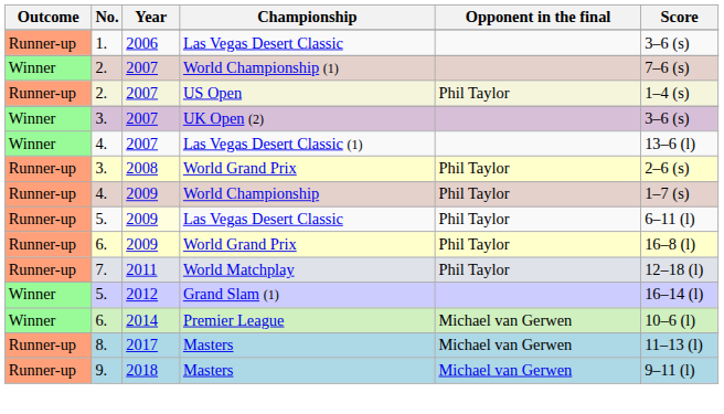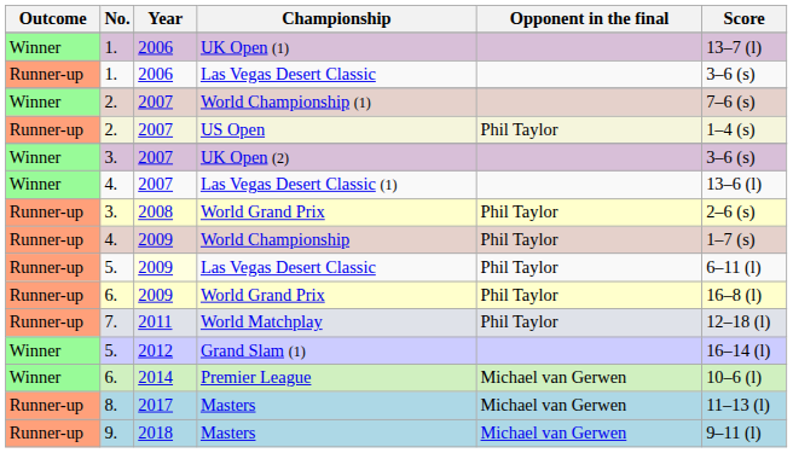 <table class="sortable wikitable">
 <tr>
 <th width="80">Outcome</th>
 <th width="20">No.</th>
 <th width="50">Year</th>
 <th style="width:250px;">Championship</th>
 <th style="width:200px;">Opponent in the final</th>
 <th width="70">Score</th>
 </tr>
 <tr>
+</tr>
+<tr style="background:thistle">
+<td style="background:#98FB98">Winner</td>
+<td>1.</td>
+<td><a href='#'>2006</a></td>
+<td><a href='#'>UK Open</a> <small>(1)</small></td>
+<td> </td>
+<td>13–7 (l)</td>
 </tr>
 <tr>
 <td style="background:#ffa07a;">Runner-up</td>
 <td>1.</td>
 <td><a href='#'>2006</a></td>
 <td><a href='#'>Las Vegas Desert Classic</a></td>
 <td> </td>
 <td>3–6 (s)</td>
 </tr>
 <tr>
 </tr>
 <tr style="background:#e5d1cb;">
 <td style="background:#98FB98">Winner</td>
 <td>2.</td>
 <td><a href='#'>2007</a></td>
 <td><a href='#'>World Championship</a> <small>(1)</small></td>
 <td> </td>
 <td>7–6 (s)</td>
 </tr>
 <tr bgcolor="beige">
 <td style="background:#ffa07a;">Runner-up</td>
 <td>2.</td>
 <td><a href='#'>2007</a></td>
 <td><a href='#'>US Open</a></td>
 <td> Phil Taylor</td>
 <td>1–4 (s)</td>
 </tr>
 <tr>
 </tr>
 <tr style="background:thistle">
 <td style="background:#98FB98">Winner</td>
 <td>3.</td>
 <td><a href='#'>2007</a></td>
 <td><a href='#'>UK Open</a> <small>(2)</small></td>
 <td> </td>
 <td>3–6 (s)</td>
 </tr>
 <tr>
 <td style="background:#98FB98">Winner</td>
 <td>4.</td>
 <td><a href='#'>2007</a></td>
 <td><a href='#'>Las Vegas Desert Classic</a> <small>(1)</small></td>
 <td> </td>
 <td>13–6 (l)</td>
 </tr>
 <tr style="background:#ffc;">
 <td style="background:#ffa07a;">Runner-up</td>
 <td>3.</td>
 <td><a href='#'>2008</a></td>
 <td><a href='#'>World Grand Prix</a></td>
 <td> Phil Taylor</td>
 <td>2–6 (s)</td>
 </tr>
 <tr style="background:#e5d1cb;">
 <td style="background:#ffa07a;">Runner-up</td>
 <td>4.</td>
 <td><a href='#'>2009</a></td>
 <td><a href='#'>World Championship</a></td>
 <td> Phil Taylor</td>
 <td>1–7 (s)</td>
 </tr>
 <tr>
 <td style="background:#ffa07a;">Runner-up</td>
 <td>5.</td>
 <td style="background: lightyellow;"><a href='#'>2009</a></td>
 <td><a href='#'>Las Vegas Desert Classic</a></td>
 <td> Phil Taylor</td>
 <td>6–11 (l)</td>
 </tr>
 <tr style="background:#ffc;">
 <td style="background:#ffa07a;">Runner-up</td>
 <td>6.</td>
 <td><a href='#'>2009</a></td>
 <td><a href='#'>World Grand Prix</a></td>
 <td> Phil Taylor</td>
 <td>16–8 (l)</td>
 </tr>
 <tr style="background:#dfe2e9;">
 <td style="background:#ffa07a;">Runner-up</td>
 <td>7.</td>
 <td><a href='#'>2011</a></td>
 <td><a href='#'>World Matchplay</a></td>
 <td> Phil Taylor</td>
 <td>12–18 (l)</td>
 </tr>
 <tr style="background:#ccf;">
 <td style="background:#98FB98">Winner</td>
 <td>5.</td>
 <td><a href='#'>2012</a></td>
 <td><a href='#'>Grand Slam</a> <small>(1)</small></td>
 <td> </td>
 <td>16–14 (l)</td>
 </tr>
 <tr style="background:#d0f0c0;">
 <td style="background:#98FB98">Winner</td>
 <td>6.</td>
 <td><a href='#'>2014</a></td>
 <td><a href='#'>Premier League</a></td>
 <td> Michael van Gerwen</td>
 <td>10–6 (l)</td>
 </tr>
 <tr bgcolor="lightblue">
 <td style="background:#ffa07a;">Runner-up</td>
 <td>8.</td>
 <td><a href='#'>2017</a></td>
 <td><a href='#'>Masters</a></td>
 <td> Michael van Gerwen</td>
 <td>11–13 (l)</td>
 </tr>
 <tr bgcolor="lightblue">
 <td style="background:#ffa07a;">Runner-up</td>
 <td>9.</td>
 <td><a href='#'>2018</a></td>
 <td><a href='#'>Masters</a></td>
 <td> <a href='#'>Michael van Gerwen</a></td>
 <td>9–11  (l)</td>
 </tr>
 </table>
